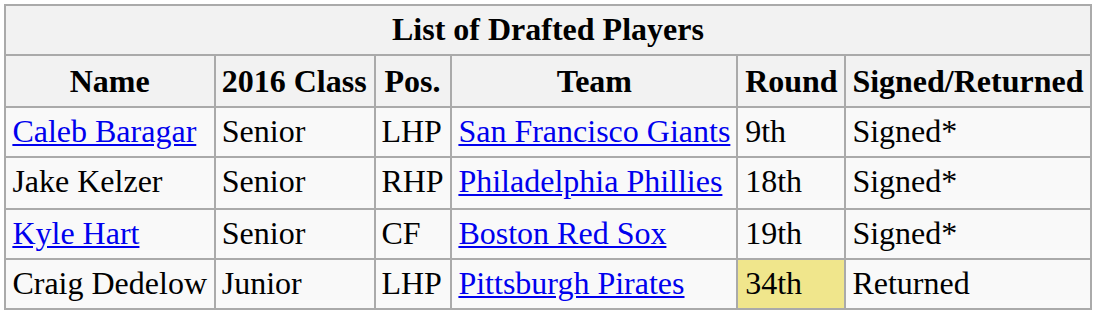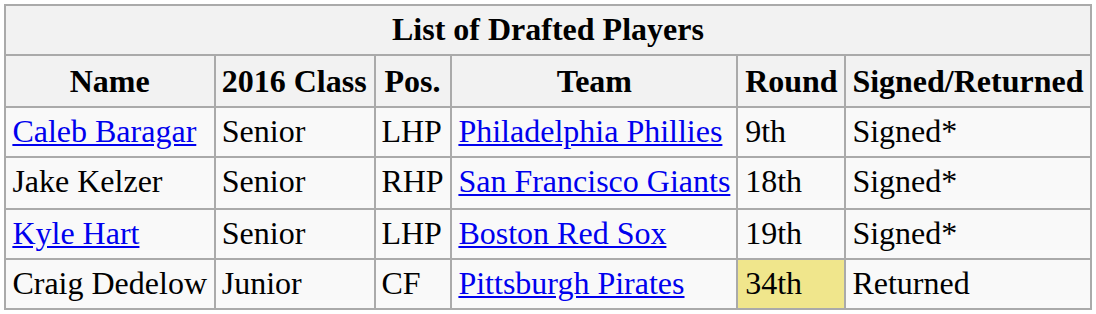 <table class="wikitable collapsible">
 <tr>
 <th colspan="7">List of Drafted Players</th>
 </tr>
 <tr>
 <th>Name</th>
 <th>2016 Class</th>
 <th>Pos.</th>
 <th>Team</th>
 <th>Round</th>
 <th>Signed/Returned</th>
 </tr>
 <tr>
 <td><a href='#'>Caleb Baragar</a></td>
 <td>Senior</td>
 <td>LHP</td>
-<td><a href='#'>San Francisco Giants</a></td>
+<td><a href='#'>Philadelphia Phillies</a></td>
 <td>9th</td>
 <td>Signed*</td>
 </tr>
 <tr>
 <td>Jake Kelzer</td>
 <td>Senior</td>
 <td>RHP</td>
-<td><a href='#'>Philadelphia Phillies</a></td>
+<td><a href='#'>San Francisco Giants</a></td>
 <td>18th</td>
 <td>Signed*</td>
 </tr>
 <tr>
 <td><a href='#'>Kyle Hart</a></td>
 <td>Senior</td>
-<td>CF</td>
+<td>LHP</td>
 <td><a href='#'>Boston Red Sox</a></td>
 <td>19th</td>
 <td>Signed*</td>
 </tr>
 <tr>
 <td>Craig Dedelow</td>
 <td>Junior</td>
-<td>LHP</td>
+<td>CF</td>
 <td><a href='#'>Pittsburgh Pirates</a></td>
 <td style="background: khaki;">34th</td>
 <td>Returned</td>
 </tr>
 </table>
